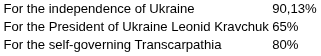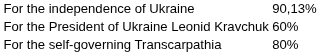 <table class="standard">
 <tr>
 <td>For the independence of Ukraine</td>
 <td>90,13%</td>
 </tr>
 <tr>
 <td>For the President of Ukraine Leonid Kravchuk</td>
-<td>65%</td>
+<td>60%</td>
 </tr>
 <tr>
 <td>For the self-governing Transcarpathia</td>
 <td>80%</td>
 </tr>
 </table>
